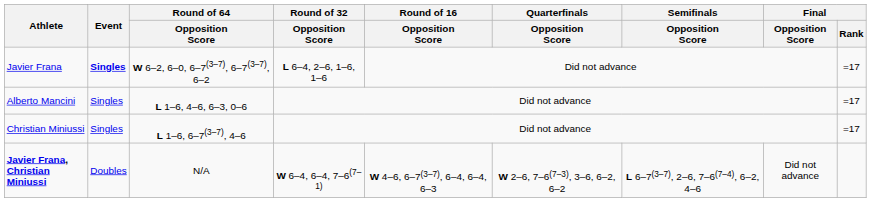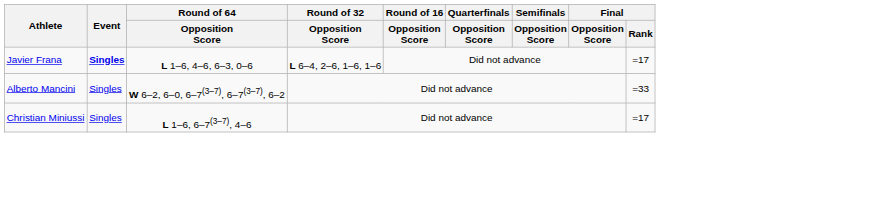 <table class="wikitable" border="1" style="font-size:90%">
 <tr>
 <th rowspan=2>Athlete</th>
 <th rowspan=2>Event</th>
 <th>Round of 64</th>
 <th>Round of 32</th>
 <th>Round of 16</th>
 <th>Quarterfinals</th>
 <th>Semifinals</th>
 <th colspan=2>Final</th>
 </tr>
 <tr>
 <th>Opposition<br>Score</th>
 <th>Opposition<br>Score</th>
 <th>Opposition<br>Score</th>
 <th>Opposition<br>Score</th>
 <th>Opposition<br>Score</th>
 <th>Opposition<br>Score</th>
 <th>Rank</th>
 </tr>
 <tr>
 <td><a href='#'>Javier Frana</a></td>
 <td><strong><a href='#'>Singles</a></strong></td>
-<td align=center><br><strong>W</strong> 6–2, 6–0, 6–7<sup>(3–7)</sup>, 6–7<sup>(3–7)</sup>, 6–2</td>
+<td align=center><br><strong>L</strong> 1–6, 4–6, 6–3, 0–6</td>
 <td align=center><br><strong>L</strong> 6–4, 2–6, 1–6, 1–6</td>
 <td align=center colspan=4>Did not advance</td>
 <td align=center>=17</td>
 </tr>
 <tr>
 <td><a href='#'>Alberto Mancini</a></td>
 <td><a href='#'>Singles</a></td>
-<td align=center><br><strong>L</strong> 1–6, 4–6, 6–3, 0–6</td>
+<td align=center><br><strong>W</strong> 6–2, 6–0, 6–7<sup>(3–7)</sup>, 6–7<sup>(3–7)</sup>, 6–2</td>
 <td align=center colspan=5>Did not advance</td>
-<td align=center>=17</td>
+<td align=center>=33</td>
 </tr>
 <tr>
 <td><a href='#'>Christian Miniussi</a></td>
 <td><a href='#'>Singles</a></td>
 <td align=center><br><strong>L</strong> 1–6, 6–7<sup>(3–7)</sup>, 4–6</td>
 <td align=center colspan=5>Did not advance</td>
 <td align=center>=17</td>
 </tr>
-<tr>
-<td><strong><a href='#'>Javier Frana</a>, <br> <a href='#'>Christian Miniussi</a></strong></td>
-<td><a href='#'>Doubles</a></td>
-<td align=center>N/A</td>
-<td align=center><br><br><strong>W</strong> 6–4, 6–4, 7–6<sup>(7–1)</sup></td>
-<td align=center><br><br><strong>W</strong> 4–6, 6–7<sup>(3–7)</sup>, 6–4, 6–4, 6–3</td>
-<td align=center><br><br><strong>W</strong> 2–6, 7–6<sup>(7–3)</sup>, 3–6, 6–2, 6–2</td>
-<td align=center><br><br><strong>L</strong> 6–7<sup>(3–7)</sup>, 2–6, 7–6<sup>(7–4)</sup>, 6–2, 4–6</td>
-<td align=center>Did not advance</td>
-<td align=center></td>
-</tr>
 </table>
